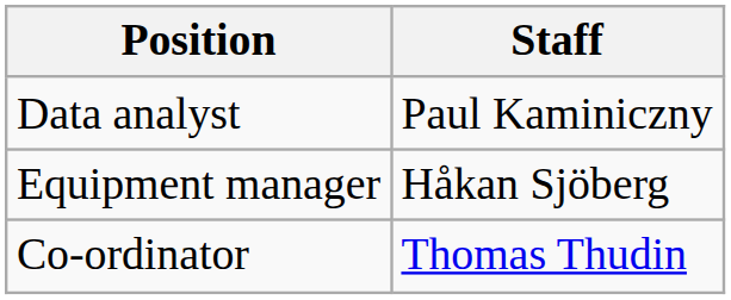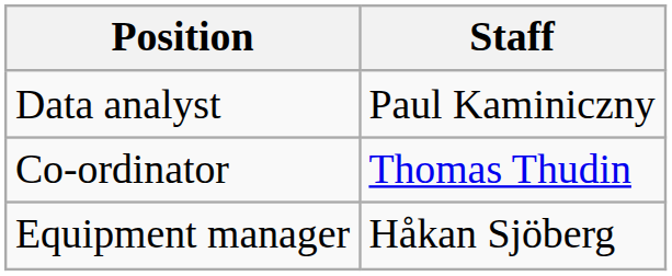 <table class="wikitable">
 <tr>
 <th>Position</th>
 <th>Staff</th>
 </tr>
 <tr>
 <td>Data analyst</td>
 <td> Paul Kaminiczny</td>
 </tr>
 <tr>
+<td>Co-ordinator</td>
+<td> <a href='#'>Thomas Thudin</a></td>
+</tr>
+<tr>
 <td>Equipment manager</td>
 <td> Håkan Sjöberg</td>
 </tr>
-<tr>
-<td>Co-ordinator</td>
-<td> <a href='#'>Thomas Thudin</a></td>
-</tr>
 </table>
